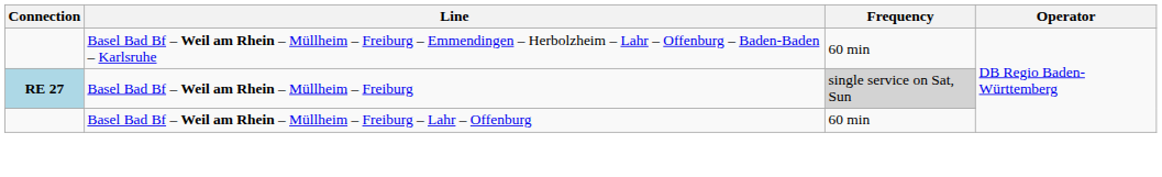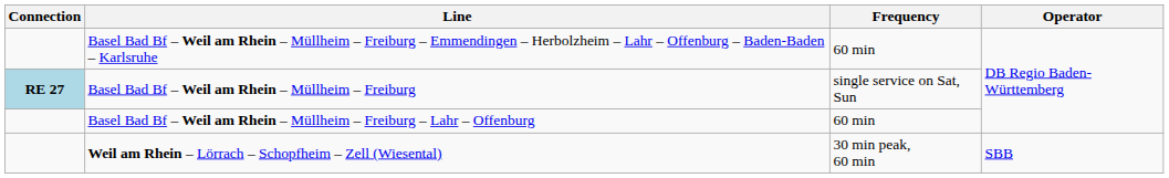 <table class="wikitable">
 <tr>
 <th>Connection</th>
 <th>Line</th>
 <th>Frequency</th>
 <th>Operator</th>
 </tr>
 <tr>
 <td style="text-align:center;"></td>
 <td><a href='#'>Basel Bad Bf</a> – <strong>Weil am Rhein</strong> – <a href='#'>Müllheim</a> – <a href='#'>Freiburg</a> – <a href='#'>Emmendingen</a> – Herbolzheim – <a href='#'>Lahr</a> – <a href='#'>Offenburg</a> – <a href='#'>Baden-Baden</a> – <a href='#'>Karlsruhe</a></td>
 <td>60 min</td>
 <td rowspan="3"><a href='#'>DB Regio Baden-Württemberg</a></td>
 </tr>
 <tr>
 <td style="background: lightblue; text-align:center;"><strong>RE 27</strong></td>
 <td><a href='#'>Basel Bad Bf</a> – <strong>Weil am Rhein</strong> – <a href='#'>Müllheim</a> – <a href='#'>Freiburg</a></td>
-<td style="background: lightgrey;">single service on Sat, Sun</td>
+<td>single service on Sat, Sun</td>
 </tr>
 <tr>
 <td align="center"></td>
 <td><a href='#'>Basel Bad Bf</a> – <strong>Weil am Rhein</strong> – <a href='#'>Müllheim</a> – <a href='#'>Freiburg</a> – <a href='#'>Lahr</a> – <a href='#'>Offenburg</a></td>
 <td>60 min</td>
 </tr>
+<tr>
+<td align="center"></td>
+<td><strong>Weil am Rhein</strong> – <a href='#'>Lörrach</a> – <a href='#'>Schopfheim</a> – <a href='#'>Zell (Wiesental)</a></td>
+<td>30 min peak,<br>60 min</td>
+<td><a href='#'>SBB</a></td>
+</tr>
 </table>
